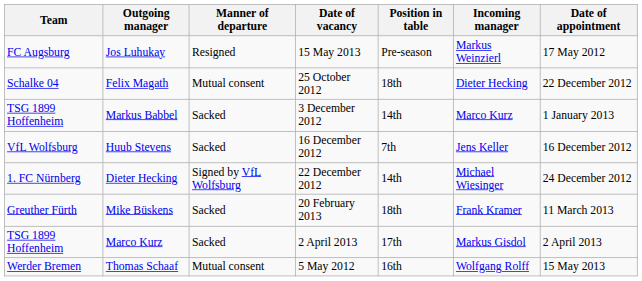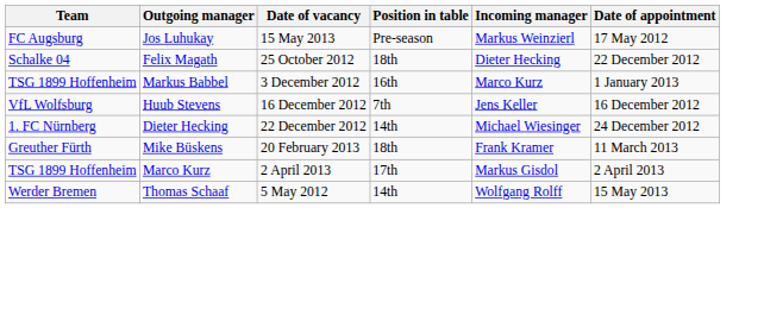 <table class="wikitable">
 <tr>
 <th>Team</th>
 <th>Outgoing manager</th>
-<th>Manner of departure</th>
 <th>Date of vacancy</th>
 <th>Position in table</th>
 <th>Incoming manager</th>
 <th>Date of appointment</th>
 </tr>
 <tr>
 <td><a href='#'>FC Augsburg</a></td>
 <td> <a href='#'>Jos Luhukay</a></td>
-<td>Resigned</td>
 <td>15 May 2013</td>
 <td>Pre-season</td>
 <td> <a href='#'>Markus Weinzierl</a></td>
 <td>17 May 2012</td>
 </tr>
 <tr>
 <td><a href='#'>Schalke 04</a></td>
 <td> <a href='#'>Felix Magath</a></td>
-<td>Mutual consent</td>
 <td>25 October 2012</td>
 <td>18th</td>
 <td> <a href='#'>Dieter Hecking</a></td>
 <td>22 December 2012</td>
 </tr>
 <tr>
 <td><a href='#'>TSG 1899 Hoffenheim</a></td>
 <td> <a href='#'>Markus Babbel</a></td>
-<td>Sacked</td>
 <td>3 December 2012</td>
-<td>14th</td>
+<td>16th</td>
 <td> <a href='#'>Marco Kurz</a></td>
 <td>1 January 2013</td>
 </tr>
 <tr>
 <td><a href='#'>VfL Wolfsburg</a></td>
 <td> <a href='#'>Huub Stevens</a></td>
-<td>Sacked</td>
 <td>16 December 2012</td>
 <td>7th</td>
 <td> <a href='#'>Jens Keller</a></td>
 <td>16 December 2012</td>
 </tr>
 <tr>
 <td><a href='#'>1. FC Nürnberg</a></td>
 <td> <a href='#'>Dieter Hecking</a></td>
-<td>Signed by <a href='#'>VfL Wolfsburg</a></td>
 <td>22 December 2012</td>
 <td>14th</td>
 <td> <a href='#'>Michael Wiesinger</a></td>
 <td>24 December 2012</td>
 </tr>
 <tr>
 <td><a href='#'>Greuther Fürth</a></td>
 <td> <a href='#'>Mike Büskens</a></td>
-<td>Sacked</td>
 <td>20 February 2013</td>
 <td>18th</td>
 <td> <a href='#'>Frank Kramer</a></td>
 <td>11 March 2013</td>
 </tr>
 <tr>
 <td><a href='#'>TSG 1899 Hoffenheim</a></td>
 <td> <a href='#'>Marco Kurz</a></td>
-<td>Sacked</td>
 <td>2 April 2013</td>
 <td>17th</td>
 <td> <a href='#'>Markus Gisdol</a></td>
 <td>2 April 2013</td>
 </tr>
 <tr>
 <td><a href='#'>Werder Bremen</a></td>
 <td> <a href='#'>Thomas Schaaf</a></td>
-<td>Mutual consent</td>
 <td>5 May 2012</td>
-<td>16th</td>
+<td>14th</td>
 <td> <a href='#'>Wolfgang Rolff</a></td>
 <td>15 May 2013</td>
 </tr>
 </table>
